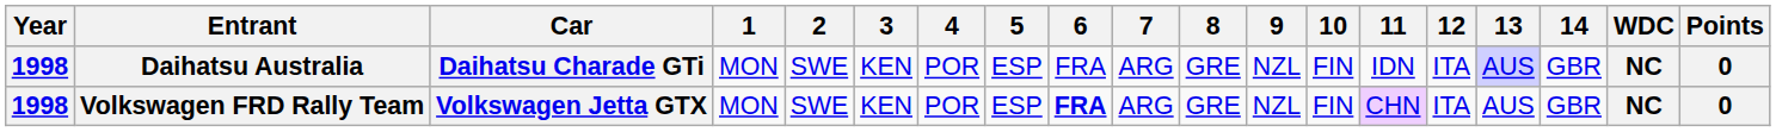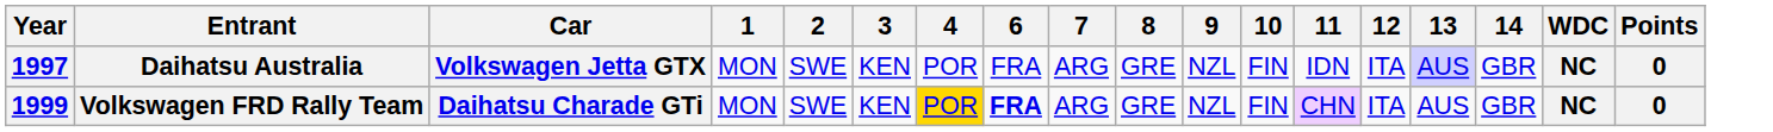 <table class="wikitable" border="1" style="text-align:center; font-size:90%;">
 <tr>
 <th>Year</th>
 <th>Entrant</th>
 <th>Car</th>
 <th>1</th>
 <th>2</th>
 <th>3</th>
 <th>4</th>
-<th>5</th>
 <th>6</th>
 <th>7</th>
 <th>8</th>
 <th>9</th>
 <th>10</th>
 <th>11</th>
 <th>12</th>
 <th>13</th>
 <th>14</th>
 <th>WDC</th>
 <th>Points</th>
 </tr>
 <tr>
-<th><a href='#'>1998</a></th>
+<th><a href='#'>1997</a></th>
 <th>Daihatsu Australia</th>
-<th><a href='#'>Daihatsu Charade</a> GTi</th>
+<th><a href='#'>Volkswagen Jetta</a> GTX</th>
 <td><a href='#'>MON</a></td>
 <td><a href='#'>SWE</a></td>
 <td><a href='#'>KEN</a></td>
 <td><a href='#'>POR</a></td>
-<td><a href='#'>ESP</a></td>
 <td><a href='#'>FRA</a></td>
 <td><a href='#'>ARG</a></td>
 <td><a href='#'>GRE</a></td>
 <td><a href='#'>NZL</a></td>
 <td><a href='#'>FIN</a></td>
 <td><a href='#'>IDN</a></td>
 <td><a href='#'>ITA</a></td>
 <td style=background:#CFCFFF><a href='#'>AUS</a><br></td>
 <td><a href='#'>GBR</a></td>
 <th>NC</th>
 <th>0</th>
 </tr>
 <tr>
-<th><a href='#'>1998</a></th>
+<th><a href='#'>1999</a></th>
 <th>Volkswagen FRD Rally Team</th>
-<th><a href='#'>Volkswagen Jetta</a> GTX</th>
+<th><a href='#'>Daihatsu Charade</a> GTi</th>
 <td><a href='#'>MON</a></td>
 <td><a href='#'>SWE</a></td>
 <td><a href='#'>KEN</a></td>
-<td><a href='#'>POR</a></td>
-<td><a href='#'>ESP</a></td>
+<td style="background: gold;"><a href='#'>POR</a></td>
 <td><strong><a href='#'>FRA</a></strong></td>
 <td><a href='#'>ARG</a></td>
 <td><a href='#'>GRE</a></td>
 <td><a href='#'>NZL</a></td>
 <td><a href='#'>FIN</a></td>
 <td style=background:#EFCFFF><a href='#'>CHN</a><br></td>
 <td><a href='#'>ITA</a></td>
 <td><a href='#'>AUS</a></td>
 <td><a href='#'>GBR</a></td>
 <th>NC</th>
 <th>0</th>
 </tr>
 </table>
